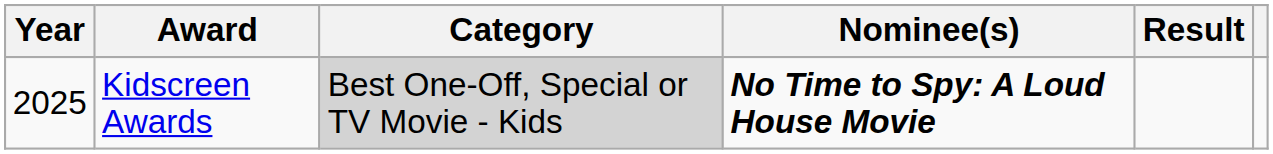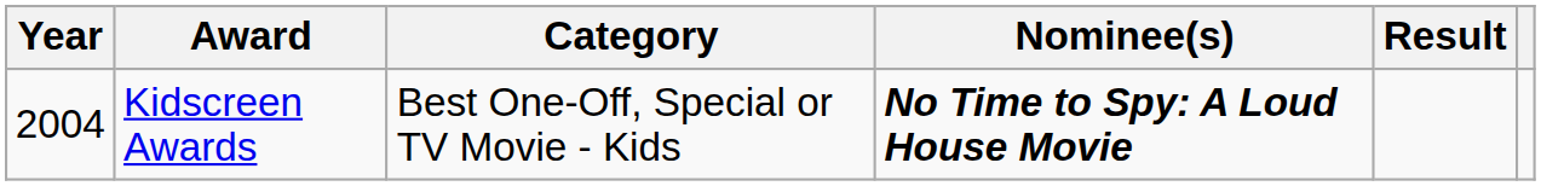 <table class="wikitable">
 <tr>
 <th>Year</th>
 <th>Award</th>
 <th>Category</th>
 <th>Nominee(s)</th>
 <th>Result</th>
 <th></th>
 </tr>
 <tr>
-<td>2025</td>
+<td>2004</td>
 <td><a href='#'>Kidscreen Awards</a></td>
-<td style="background: lightgrey;">Best One-Off, Special or TV Movie - Kids</td>
+<td>Best One-Off, Special or TV Movie - Kids</td>
 <td><strong><em>No Time to Spy: A Loud House Movie</em></strong></td>
 <td></td>
 <td style="text-align:center;"></td>
 </tr>
 </table>
